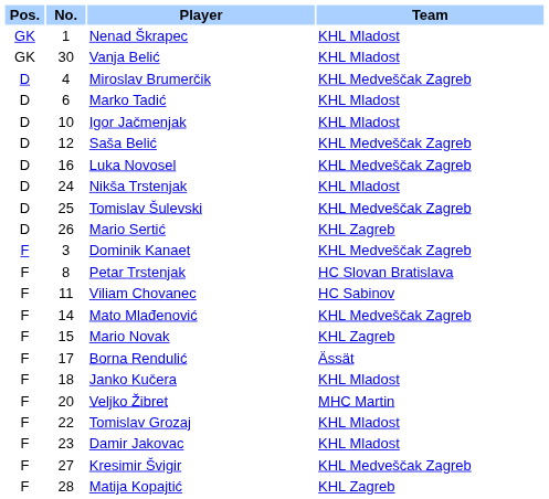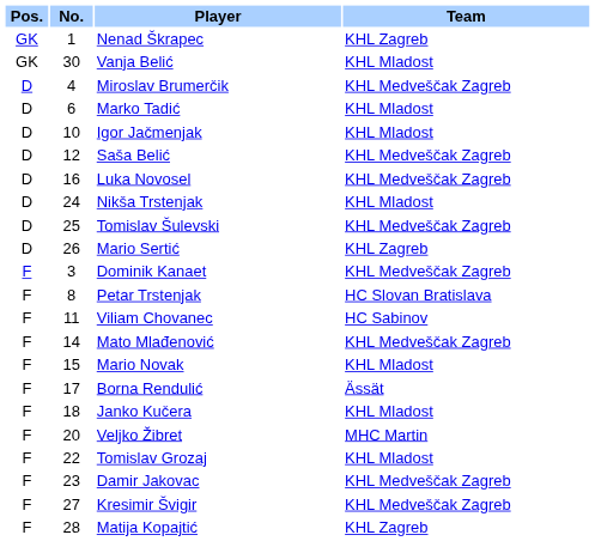 <table border="0" cellspacing="2" cellpadding="2">
 <tr bgcolor=AAD0FF>
 <th width=40>Pos.</th>
 <th width=40>No.</th>
 <th width=250>Player</th>
 <th width=250>Team</th>
 </tr>
 <tr>
 <td style="text-align:center;"><a href='#'>GK</a></td>
 <td style="text-align:center;">1</td>
 <td><a href='#'>Nenad Škrapec</a></td>
-<td> <a href='#'>KHL Mladost</a></td>
+<td> <a href='#'>KHL Zagreb</a></td>
 </tr>
 <tr>
 <td style="text-align:center;">GK</td>
 <td style="text-align:center;">30</td>
 <td><a href='#'>Vanja Belić</a></td>
 <td> <a href='#'>KHL Mladost</a></td>
 </tr>
 <tr>
 <td style="text-align:center;"><a href='#'>D</a></td>
 <td style="text-align:center;">4</td>
 <td><a href='#'>Miroslav Brumerčik</a></td>
 <td> <a href='#'>KHL Medveščak Zagreb</a></td>
 </tr>
 <tr>
 <td style="text-align:center;">D</td>
 <td style="text-align:center;">6</td>
 <td><a href='#'>Marko Tadić</a></td>
 <td> <a href='#'>KHL Mladost</a></td>
 </tr>
 <tr>
 <td style="text-align:center;">D</td>
 <td style="text-align:center;">10</td>
 <td><a href='#'>Igor Jačmenjak</a></td>
 <td> <a href='#'>KHL Mladost</a></td>
 </tr>
 <tr>
 <td style="text-align:center;">D</td>
 <td style="text-align:center;">12</td>
 <td><a href='#'>Saša Belić</a></td>
 <td> <a href='#'>KHL Medveščak Zagreb</a></td>
 </tr>
 <tr>
 <td style="text-align:center;">D</td>
 <td style="text-align:center;">16</td>
 <td><a href='#'>Luka Novosel</a></td>
 <td> <a href='#'>KHL Medveščak Zagreb</a></td>
 </tr>
 <tr>
 <td style="text-align:center;">D</td>
 <td style="text-align:center;">24</td>
 <td><a href='#'>Nikša Trstenjak</a></td>
 <td> <a href='#'>KHL Mladost</a></td>
 </tr>
 <tr>
 <td style="text-align:center;">D</td>
 <td style="text-align:center;">25</td>
 <td><a href='#'>Tomislav Šulevski</a></td>
 <td> <a href='#'>KHL Medveščak Zagreb</a></td>
 </tr>
 <tr>
 <td style="text-align:center;">D</td>
 <td style="text-align:center;">26</td>
 <td><a href='#'>Mario Sertić</a></td>
 <td> <a href='#'>KHL Zagreb</a></td>
 </tr>
 <tr>
 <td style="text-align:center;"><a href='#'>F</a></td>
 <td style="text-align:center;">3</td>
 <td><a href='#'>Dominik Kanaet</a></td>
 <td> <a href='#'>KHL Medveščak Zagreb</a></td>
 </tr>
 <tr>
 <td style="text-align:center;">F</td>
 <td style="text-align:center;">8</td>
 <td><a href='#'>Petar Trstenjak</a></td>
 <td> <a href='#'>HC Slovan Bratislava</a></td>
 </tr>
 <tr>
 <td style="text-align:center;">F</td>
 <td style="text-align:center;">11</td>
 <td><a href='#'>Viliam Chovanec</a></td>
 <td> <a href='#'>HC Sabinov</a></td>
 </tr>
 <tr>
 <td style="text-align:center;">F</td>
 <td style="text-align:center;">14</td>
 <td><a href='#'>Mato Mlađenović</a></td>
 <td> <a href='#'>KHL Medveščak Zagreb</a></td>
 </tr>
 <tr>
 <td style="text-align:center;">F</td>
 <td style="text-align:center;">15</td>
 <td><a href='#'>Mario Novak</a></td>
-<td> <a href='#'>KHL Zagreb</a></td>
+<td> <a href='#'>KHL Mladost</a></td>
 </tr>
 <tr>
 <td style="text-align:center;">F</td>
 <td style="text-align:center;">17</td>
 <td><a href='#'>Borna Rendulić</a></td>
 <td> <a href='#'>Ässät</a></td>
 </tr>
 <tr>
 <td style="text-align:center;">F</td>
 <td style="text-align:center;">18</td>
 <td><a href='#'>Janko Kučera</a></td>
 <td> <a href='#'>KHL Mladost</a></td>
 </tr>
 <tr>
 <td style="text-align:center;">F</td>
 <td style="text-align:center;">20</td>
 <td><a href='#'>Veljko Žibret</a></td>
 <td> <a href='#'>MHC Martin</a></td>
 </tr>
 <tr>
 <td style="text-align:center;">F</td>
 <td style="text-align:center;">22</td>
 <td><a href='#'>Tomislav Grozaj</a></td>
 <td> <a href='#'>KHL Mladost</a></td>
 </tr>
 <tr>
 <td style="text-align:center;">F</td>
 <td style="text-align:center;">23</td>
 <td><a href='#'>Damir Jakovac</a></td>
-<td> <a href='#'>KHL Mladost</a></td>
+<td> <a href='#'>KHL Medveščak Zagreb</a></td>
 </tr>
 <tr>
 <td style="text-align:center;">F</td>
 <td style="text-align:center;">27</td>
 <td><a href='#'>Kresimir Švigir</a></td>
 <td> <a href='#'>KHL Medveščak Zagreb</a></td>
 </tr>
 <tr>
 <td style="text-align:center;">F</td>
 <td style="text-align:center;">28</td>
 <td><a href='#'>Matija Kopajtić</a></td>
 <td> <a href='#'>KHL Zagreb</a></td>
 </tr>
 </table>
